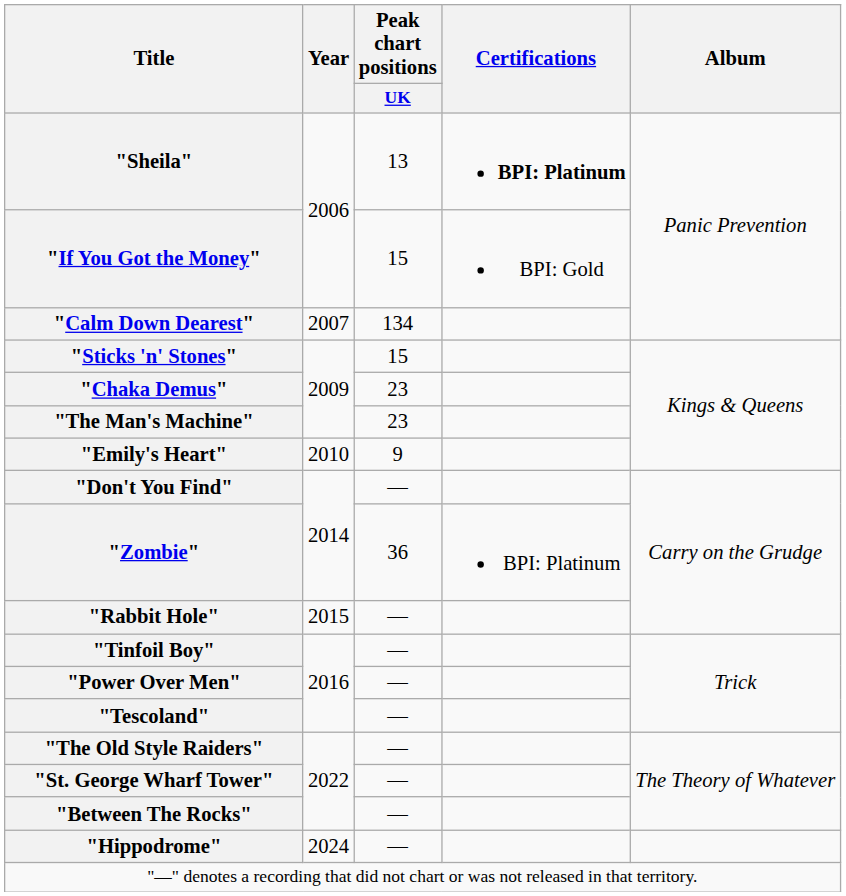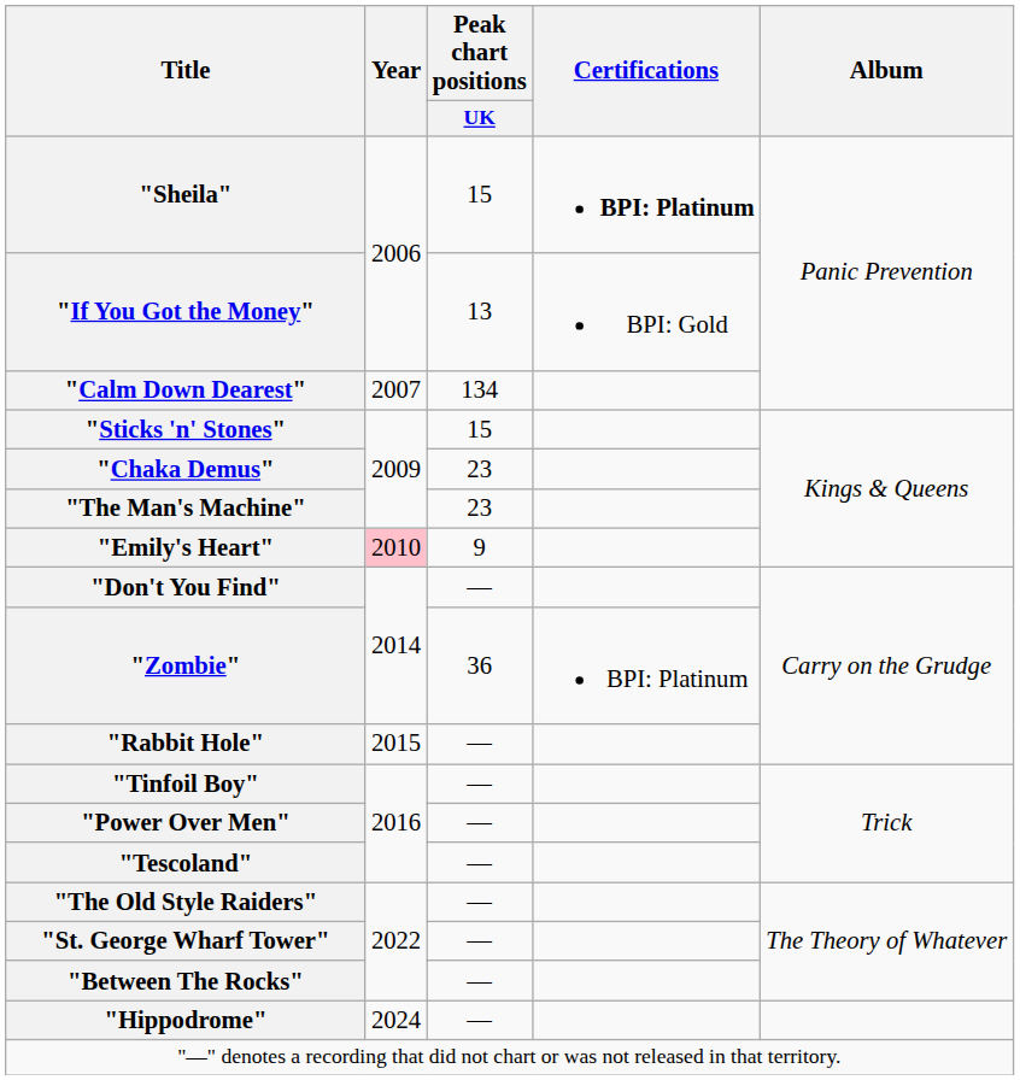 <table class="wikitable plainrowheaders" style="text-align:center;">
 <tr>
 <th scope="col" rowspan="2" style="width:14em;">Title</th>
 <th scope="col" rowspan="2">Year</th>
 <th scope="col" colspan="1">Peak chart positions</th>
 <th scope="col" rowspan="2"><a href='#'>Certifications</a></th>
 <th scope="col" rowspan="2">Album</th>
 </tr>
 <tr>
 <th scope="col" style="width:3em;font-size:85%;"><a href='#'>UK</a> <br></th>
 </tr>
 <tr>
 <th scope="row">"Sheila"</th>
 <td rowspan="2">2006</td>
-<td>13</td>
+<td>15</td>
 <td><strong><br><ul><li>BPI: Platinum</li></ul></strong></td>
 <td rowspan="3"><em>Panic Prevention</em></td>
 </tr>
 <tr>
 <th scope="row">"<a href='#'>If You Got the Money</a>"</th>
-<td>15</td>
+<td>13</td>
 <td><br><ul><li>BPI: Gold</li></ul></td>
 </tr>
 <tr>
 <th scope="row">"<a href='#'>Calm Down Dearest</a>"</th>
 <td>2007</td>
 <td>134</td>
 <td></td>
 </tr>
 <tr>
 <th scope="row">"<a href='#'>Sticks 'n' Stones</a>"</th>
 <td rowspan="3">2009</td>
 <td>15</td>
 <td></td>
 <td rowspan="4"><em>Kings & Queens</em></td>
 </tr>
 <tr>
 <th scope="row">"<a href='#'>Chaka Demus</a>"</th>
 <td>23</td>
 <td></td>
 </tr>
 <tr>
 <th scope="row">"The Man's Machine"</th>
 <td>23</td>
 <td></td>
 </tr>
 <tr>
 <th scope="row">"Emily's Heart"</th>
-<td>2010</td>
+<td style="background: pink;">2010</td>
 <td>9</td>
 </tr>
 <tr>
 <th scope="row">"Don't You Find"</th>
 <td rowspan="2">2014</td>
 <td>—</td>
 <td></td>
 <td rowspan="3"><em>Carry on the Grudge</em></td>
 </tr>
 <tr>
 <th scope="row">"<a href='#'>Zombie</a>"</th>
 <td>36</td>
 <td><br><ul><li>BPI: Platinum </li></ul></td>
 </tr>
 <tr>
 <th scope="row">"Rabbit Hole"</th>
 <td>2015</td>
 <td>—</td>
 <td></td>
 </tr>
 <tr>
 <th scope="row">"Tinfoil Boy"</th>
 <td rowspan="3">2016</td>
 <td>—</td>
 <td></td>
 <td rowspan="3"><em>Trick</em></td>
 </tr>
 <tr>
 <th scope="row">"Power Over Men"</th>
 <td>—</td>
 <td></td>
 </tr>
 <tr>
 <th scope="row">"Tescoland" </th>
 <td>—</td>
 <td></td>
 </tr>
 <tr>
 <th scope="row">"The Old Style Raiders" </th>
 <td rowspan="3">2022</td>
 <td>—</td>
 <td></td>
 <td rowspan="3"><em>The Theory of Whatever</em></td>
 </tr>
 <tr>
 <th scope="row">"St. George Wharf Tower" </th>
 <td>—</td>
 <td></td>
 </tr>
 <tr>
 <th scope="row">"Between The Rocks" </th>
 <td>—</td>
 <td></td>
 </tr>
 <tr>
 <th scope="row">"Hippodrome" </th>
 <td>2024</td>
 <td>—</td>
 <td></td>
 <td></td>
 </tr>
 <tr>
 <td colspan="5" style="font-size:85%">"—" denotes a recording that did not chart or was not released in that territory.</td>
 </tr>
 </table>
